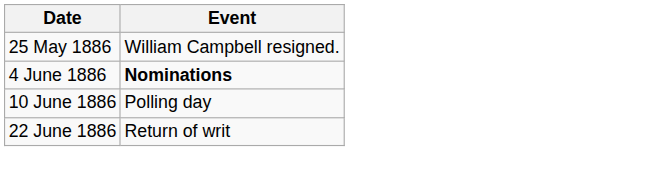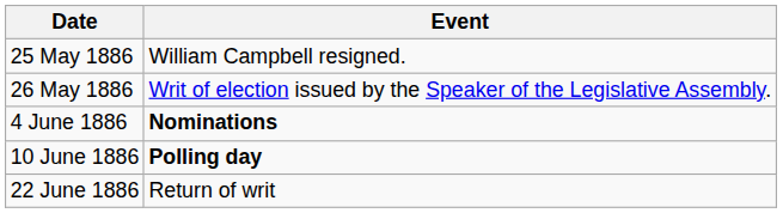 <table class="wikitable">
 <tr>
 <th>Date</th>
 <th>Event</th>
 </tr>
 <tr>
 <td>25 May 1886</td>
 <td>William Campbell resigned.</td>
 </tr>
 <tr>
+<td>26 May 1886</td>
+<td><a href='#'>Writ of election</a> issued by the <a href='#'>Speaker of the Legislative Assembly</a>.</td>
+</tr>
+<tr>
 <td>4 June 1886</td>
 <td><strong>Nominations</strong></td>
 </tr>
 <tr>
 <td>10 June 1886</td>
-<td>Polling day</td>
+<td><strong>Polling day</strong></td>
 </tr>
 <tr>
 <td>22 June 1886</td>
 <td>Return of writ</td>
 </tr>
 </table>
